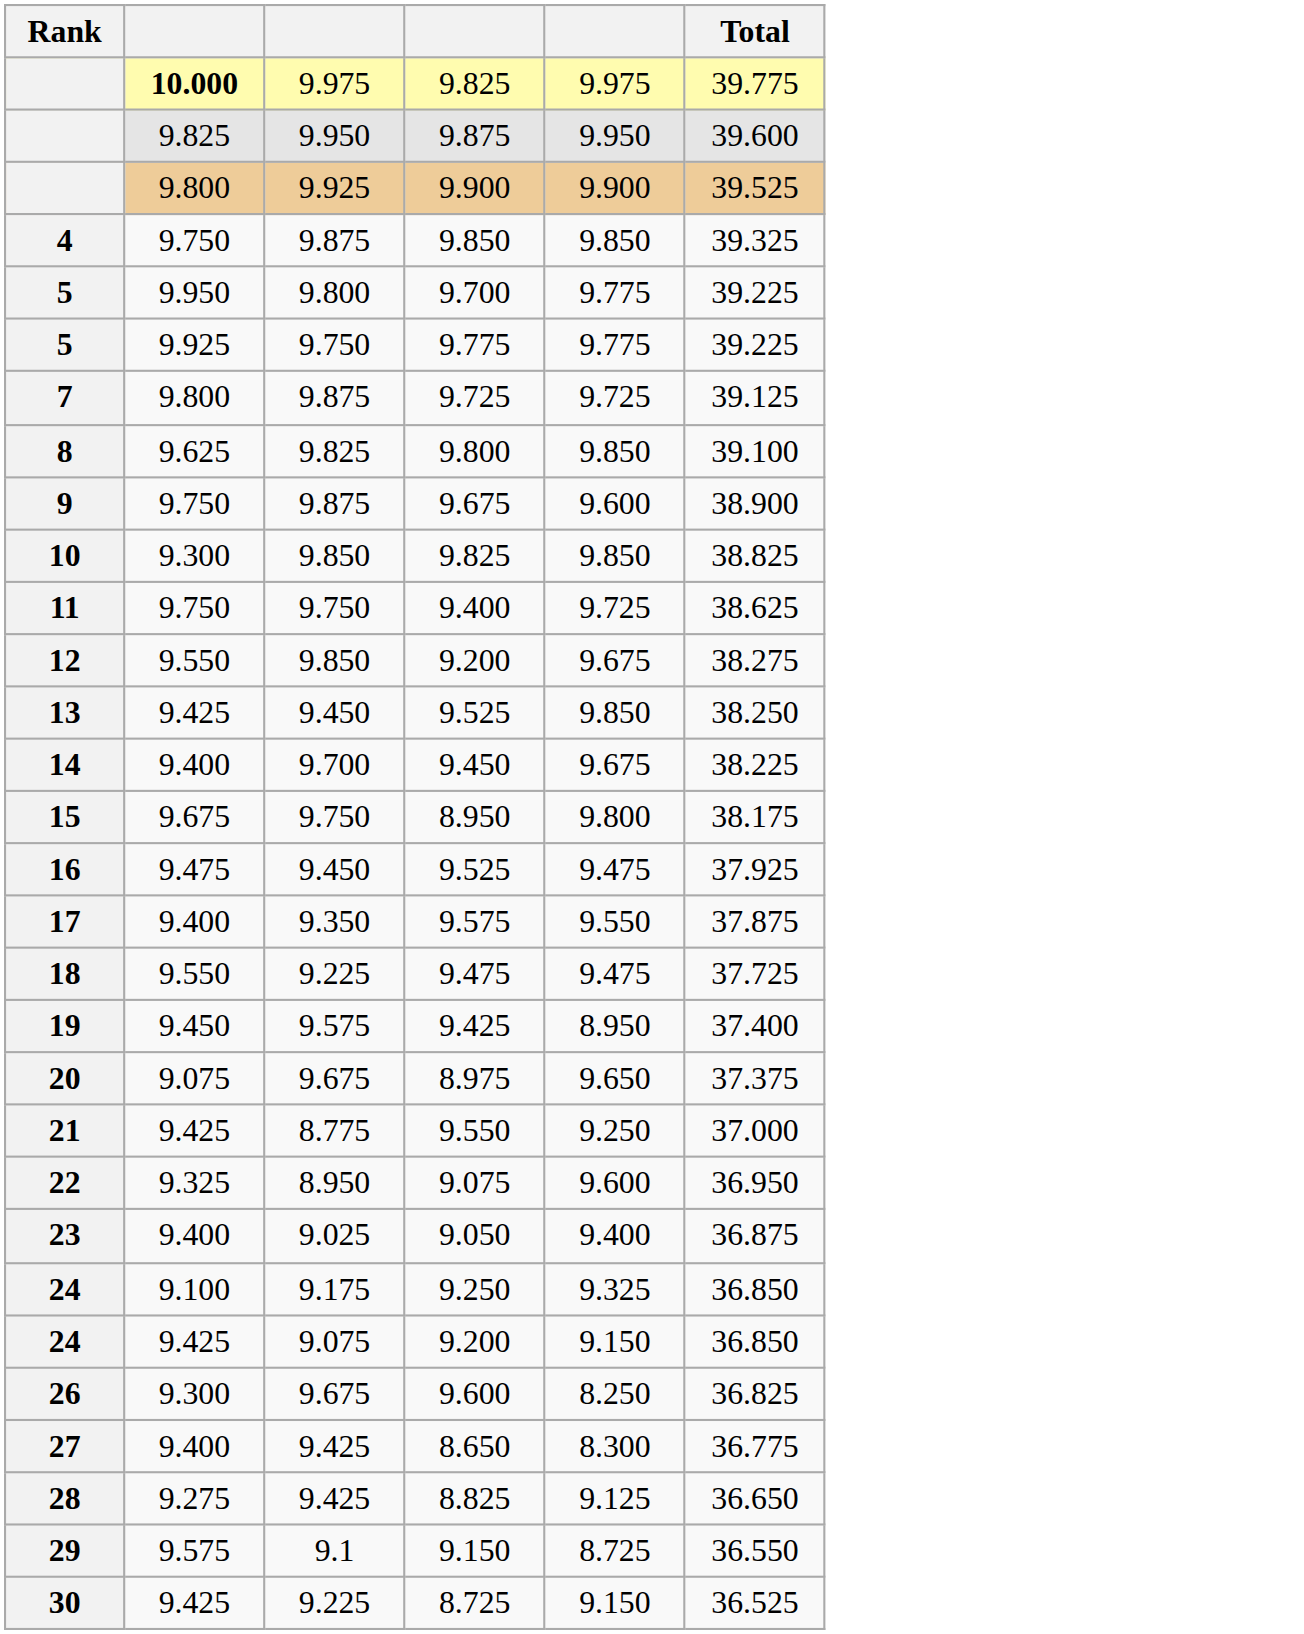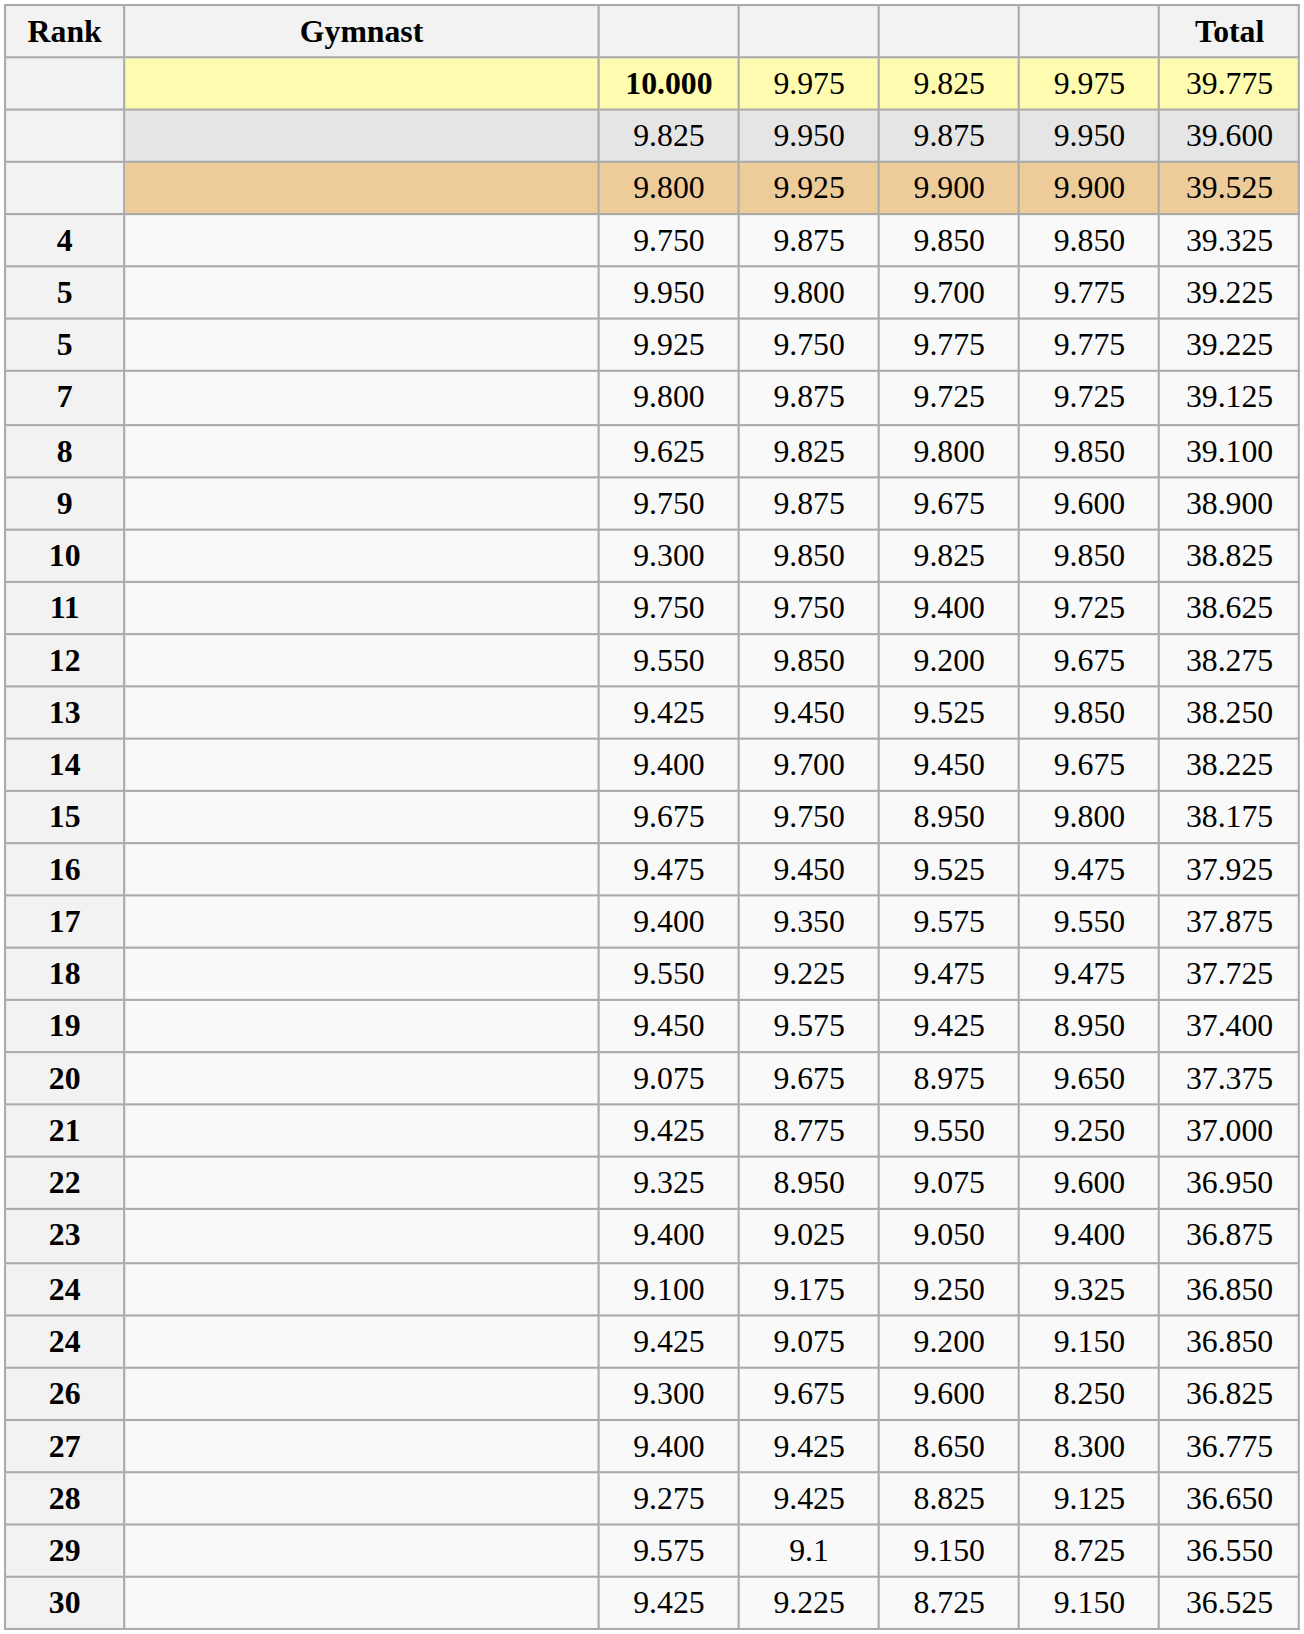 <table class="wikitable sortable" style="text-align:center; font-size:95%">
 <tr>
 <th scope="col" style="width:50px;">Rank</th>
+<th scope="col" style="width:220px;">Gymnast</th>
 <th scope="col" style="width:60px;"></th>
 <th scope="col" style="width:60px;"></th>
 <th scope="col" style="width:60px;"></th>
 <th scope="col" style="width:60px;"></th>
 <th scope="col" style="width:60px;">Total</th>
 </tr>
 <tr style="background:#fffcaf;">
 <th scope=row style="text-align:center"></th>
+<td align=left></td>
 <td><strong>10.000</strong></td>
 <td>9.975</td>
 <td>9.825</td>
 <td>9.975</td>
 <td>39.775</td>
 </tr>
 <tr style="background:#e5e5e5;">
 <th scope=row style="text-align:center"></th>
+<td align=left></td>
 <td>9.825</td>
 <td>9.950</td>
 <td>9.875</td>
 <td>9.950</td>
 <td>39.600</td>
 </tr>
 <tr style="background:#ec9;">
 <th scope=row style="text-align:center"></th>
+<td align=left></td>
 <td>9.800</td>
 <td>9.925</td>
 <td>9.900</td>
 <td>9.900</td>
 <td>39.525</td>
 </tr>
 <tr>
 <th scope=row style="text-align:center">4</th>
+<td align=left></td>
 <td>9.750</td>
 <td>9.875</td>
 <td>9.850</td>
 <td>9.850</td>
 <td>39.325</td>
 </tr>
 <tr>
 <th scope=row style="text-align:center">5</th>
+<td align=left></td>
 <td>9.950</td>
 <td>9.800</td>
 <td>9.700</td>
 <td>9.775</td>
 <td>39.225</td>
 </tr>
 <tr>
 <th scope=row style="text-align:center">5</th>
+<td align=left></td>
 <td>9.925</td>
 <td>9.750</td>
 <td>9.775</td>
 <td>9.775</td>
 <td>39.225</td>
 </tr>
 <tr>
 <th scope=row style="text-align:center">7</th>
+<td align=left></td>
 <td>9.800</td>
 <td>9.875</td>
 <td>9.725</td>
 <td>9.725</td>
 <td>39.125</td>
 </tr>
 <tr>
 <th scope=row style="text-align:center">8</th>
+<td align=left></td>
 <td>9.625</td>
 <td>9.825</td>
 <td>9.800</td>
 <td>9.850</td>
 <td>39.100</td>
 </tr>
 <tr>
 <th scope=row style="text-align:center">9</th>
+<td align=left></td>
 <td>9.750</td>
 <td>9.875</td>
 <td>9.675</td>
 <td>9.600</td>
 <td>38.900</td>
 </tr>
 <tr>
 <th scope=row style="text-align:center">10</th>
+<td align=left></td>
 <td>9.300</td>
 <td>9.850</td>
 <td>9.825</td>
 <td>9.850</td>
 <td>38.825</td>
 </tr>
 <tr>
 <th scope=row style="text-align:center">11</th>
+<td align=left></td>
 <td>9.750</td>
 <td>9.750</td>
 <td>9.400</td>
 <td>9.725</td>
 <td>38.625</td>
 </tr>
 <tr>
 <th scope=row style="text-align:center">12</th>
+<td align=left></td>
 <td>9.550</td>
 <td>9.850</td>
 <td>9.200</td>
 <td>9.675</td>
 <td>38.275</td>
 </tr>
 <tr>
 <th scope=row style="text-align:center">13</th>
+<td align=left></td>
 <td>9.425</td>
 <td>9.450</td>
 <td>9.525</td>
 <td>9.850</td>
 <td>38.250</td>
 </tr>
 <tr>
 <th scope=row style="text-align:center">14</th>
+<td align=left></td>
 <td>9.400</td>
 <td>9.700</td>
 <td>9.450</td>
 <td>9.675</td>
 <td>38.225</td>
 </tr>
 <tr>
 <th scope=row style="text-align:center">15</th>
+<td align=left></td>
 <td>9.675</td>
 <td>9.750</td>
 <td>8.950</td>
 <td>9.800</td>
 <td>38.175</td>
 </tr>
 <tr>
 <th scope=row style="text-align:center">16</th>
+<td align=left></td>
 <td>9.475</td>
 <td>9.450</td>
 <td>9.525</td>
 <td>9.475</td>
 <td>37.925</td>
 </tr>
 <tr>
 <th scope=row style="text-align:center">17</th>
+<td align=left></td>
 <td>9.400</td>
 <td>9.350</td>
 <td>9.575</td>
 <td>9.550</td>
 <td>37.875</td>
 </tr>
 <tr>
 <th scope=row style="text-align:center">18</th>
+<td align=left></td>
 <td>9.550</td>
 <td>9.225</td>
 <td>9.475</td>
 <td>9.475</td>
 <td>37.725</td>
 </tr>
 <tr>
 <th scope=row style="text-align:center">19</th>
+<td align=left></td>
 <td>9.450</td>
 <td>9.575</td>
 <td>9.425</td>
 <td>8.950</td>
 <td>37.400</td>
 </tr>
 <tr>
 <th scope=row style="text-align:center">20</th>
+<td align=left></td>
 <td>9.075</td>
 <td>9.675</td>
 <td>8.975</td>
 <td>9.650</td>
 <td>37.375</td>
 </tr>
 <tr>
 <th scope=row style="text-align:center">21</th>
+<td align=left></td>
 <td>9.425</td>
 <td>8.775</td>
 <td>9.550</td>
 <td>9.250</td>
 <td>37.000</td>
 </tr>
 <tr>
 <th scope=row style="text-align:center">22</th>
+<td align=left></td>
 <td>9.325</td>
 <td>8.950</td>
 <td>9.075</td>
 <td>9.600</td>
 <td>36.950</td>
 </tr>
 <tr>
 <th scope=row style="text-align:center">23</th>
+<td align=left></td>
 <td>9.400</td>
 <td>9.025</td>
 <td>9.050</td>
 <td>9.400</td>
 <td>36.875</td>
 </tr>
 <tr>
 <th scope=row style="text-align:center">24</th>
+<td align=left></td>
 <td>9.100</td>
 <td>9.175</td>
 <td>9.250</td>
 <td>9.325</td>
 <td>36.850</td>
 </tr>
 <tr>
 <th scope=row style="text-align:center">24</th>
+<td align=left></td>
 <td>9.425</td>
 <td>9.075</td>
 <td>9.200</td>
 <td>9.150</td>
 <td>36.850</td>
 </tr>
 <tr>
 <th scope=row style="text-align:center">26</th>
+<td align=left></td>
 <td>9.300</td>
 <td>9.675</td>
 <td>9.600</td>
 <td>8.250</td>
 <td>36.825</td>
 </tr>
 <tr>
 <th scope=row style="text-align:center">27</th>
+<td align=left></td>
 <td>9.400</td>
 <td>9.425</td>
 <td>8.650</td>
 <td>8.300</td>
 <td>36.775</td>
 </tr>
 <tr>
 <th scope=row style="text-align:center">28</th>
+<td align=left></td>
 <td>9.275</td>
 <td>9.425</td>
 <td>8.825</td>
 <td>9.125</td>
 <td>36.650</td>
 </tr>
 <tr>
 <th scope=row style="text-align:center">29</th>
+<td align=left></td>
 <td>9.575</td>
 <td>9.1</td>
 <td>9.150</td>
 <td>8.725</td>
 <td>36.550</td>
 </tr>
 <tr>
 <th scope=row style="text-align:center">30</th>
+<td align=left></td>
 <td>9.425</td>
 <td>9.225</td>
 <td>8.725</td>
 <td>9.150</td>
 <td>36.525</td>
 </tr>
 </table>
